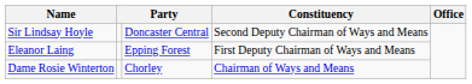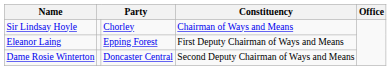 <table class="wikitable">
 <tr>
 <th>Name</th>
 <th colspan=2>Party</th>
 <th>Constituency</th>
 <th>Office</th>
 </tr>
 <tr>
 <td><a href='#'>Sir Lindsay Hoyle</a></td>
 <td></td>
-<td><a href='#'>Doncaster Central</a></td>
-<td>Second Deputy Chairman of Ways and Means</td>
+<td><a href='#'>Chorley</a></td>
+<td><a href='#'>Chairman of Ways and Means</a></td>
 </tr>
 <tr>
 <td><a href='#'>Eleanor Laing</a></td>
 <td></td>
 <td><a href='#'>Epping Forest</a></td>
 <td>First Deputy Chairman of Ways and Means</td>
 </tr>
 <tr>
 <td><a href='#'>Dame Rosie Winterton</a></td>
 <td></td>
-<td><a href='#'>Chorley</a></td>
-<td><a href='#'>Chairman of Ways and Means</a></td>
+<td><a href='#'>Doncaster Central</a></td>
+<td>Second Deputy Chairman of Ways and Means</td>
 </tr>
 </table>
